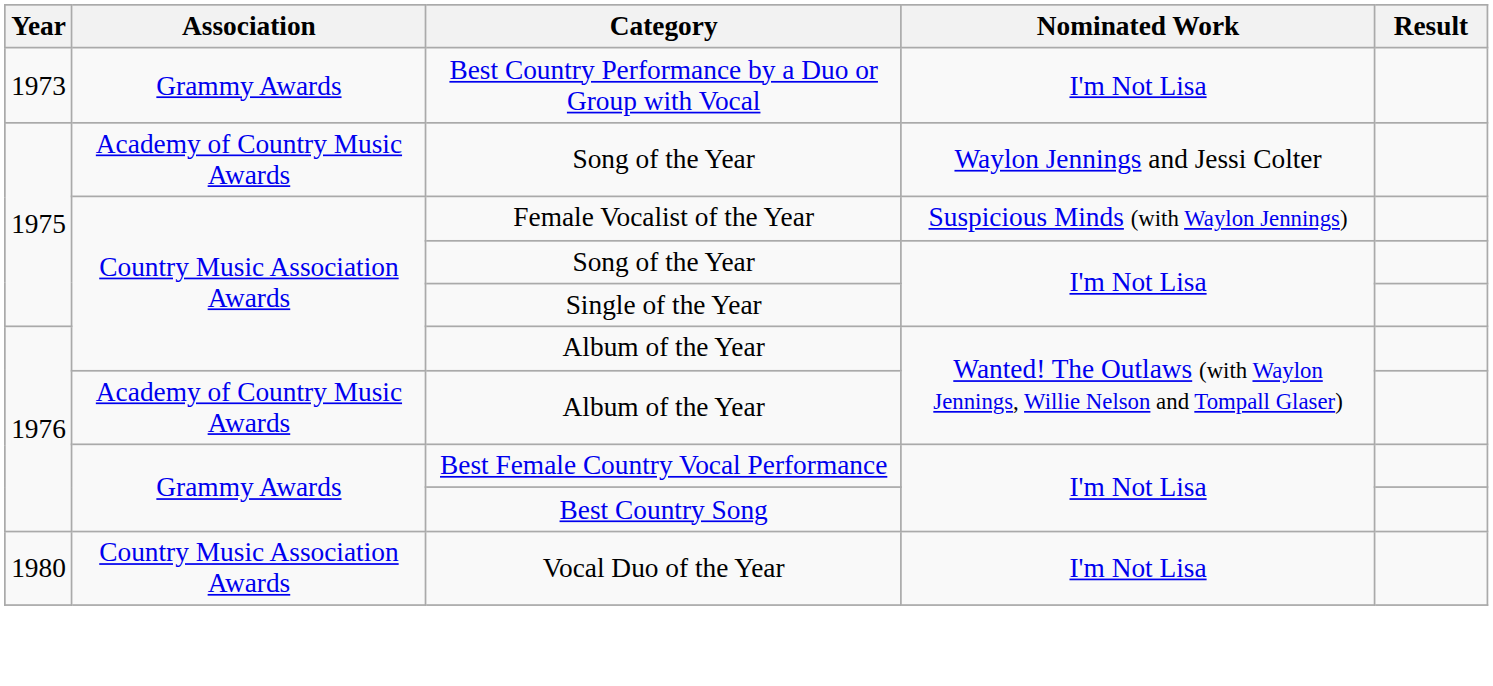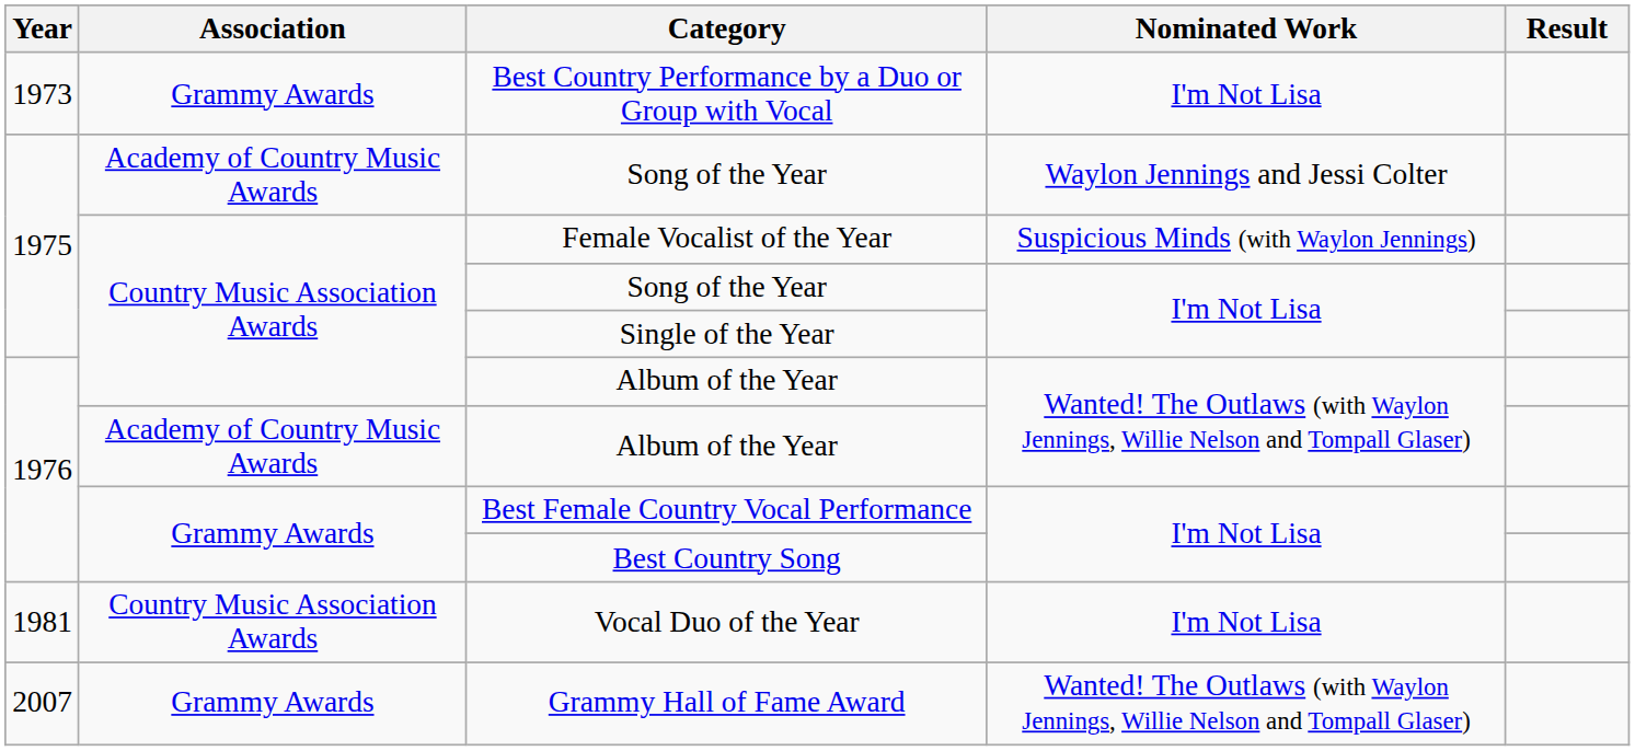 <table class="wikitable">
 <tr>
 <th>Year</th>
 <th style="width:250px;">Association</th>
 <th style="width:350px;">Category</th>
 <th style="width:350px;">Nominated Work</th>
 <th width="65">Result</th>
 </tr>
 <tr>
 <td style="text-align:center;">1973</td>
 <td style="text-align:center;"><a href='#'>Grammy Awards</a></td>
 <td style="text-align:center;"><a href='#'>Best Country Performance by a Duo or Group with Vocal</a></td>
 <td style="text-align:center;"><a href='#'>I'm Not Lisa</a></td>
 <td></td>
 </tr>
 <tr>
 <td style="text-align:center;" rowspan="4">1975</td>
 <td style="text-align:center;"><a href='#'>Academy of Country Music Awards</a></td>
 <td style="text-align:center;">Song of the Year</td>
 <td style="text-align:center;"><a href='#'>Waylon Jennings</a> and Jessi Colter</td>
 <td></td>
 </tr>
 <tr>
 <td style="text-align:center;" rowspan="4"><a href='#'>Country Music Association Awards</a></td>
 <td style="text-align:center;">Female Vocalist of the Year</td>
 <td style="text-align:center;"><a href='#'>Suspicious Minds</a> <small>(with <a href='#'>Waylon Jennings</a>)</small></td>
 <td></td>
 </tr>
 <tr>
 <td style="text-align:center;">Song of the Year</td>
 <td style="text-align:center;" rowspan="2"><a href='#'>I'm Not Lisa</a></td>
 <td></td>
 </tr>
 <tr>
 <td style="text-align:center;">Single of the Year</td>
 <td></td>
 </tr>
 <tr>
 <td style="text-align:center;" rowspan="4">1976</td>
 <td style="text-align:center;">Album of the Year</td>
 <td style="text-align:center;" rowspan="2"><a href='#'>Wanted! The Outlaws</a> <small>(with <a href='#'>Waylon Jennings</a>, <a href='#'>Willie Nelson</a> and <a href='#'>Tompall Glaser</a>)</small></td>
 <td></td>
 </tr>
 <tr>
 <td style="text-align:center;"><a href='#'>Academy of Country Music Awards</a></td>
 <td style="text-align:center;">Album of the Year</td>
 <td></td>
 </tr>
 <tr>
 <td style="text-align:center;" rowspan="2"><a href='#'>Grammy Awards</a></td>
 <td style="text-align:center;"><a href='#'>Best Female Country Vocal Performance</a></td>
 <td style="text-align:center;" rowspan="2"><a href='#'>I'm Not Lisa</a></td>
 <td></td>
 </tr>
 <tr>
 <td style="text-align:center;"><a href='#'>Best Country Song</a></td>
 <td></td>
 </tr>
 <tr>
-<td style="text-align:center;">1980</td>
+<td style="text-align:center;">1981</td>
 <td style="text-align:center;"><a href='#'>Country Music Association Awards</a></td>
 <td style="text-align:center;">Vocal Duo of the Year</td>
 <td style="text-align:center;"><a href='#'>I'm Not Lisa</a></td>
 <td></td>
 </tr>
+<tr>
+<td style="text-align:center;">2007</td>
+<td style="text-align:center;"><a href='#'>Grammy Awards</a></td>
+<td style="text-align:center;"><a href='#'>Grammy Hall of Fame Award</a></td>
+<td style="text-align:center;"><a href='#'>Wanted! The Outlaws</a> <small>(with <a href='#'>Waylon Jennings</a>, <a href='#'>Willie Nelson</a> and <a href='#'>Tompall Glaser</a>)</small></td>
+<td></td>
+</tr>
 </table>
